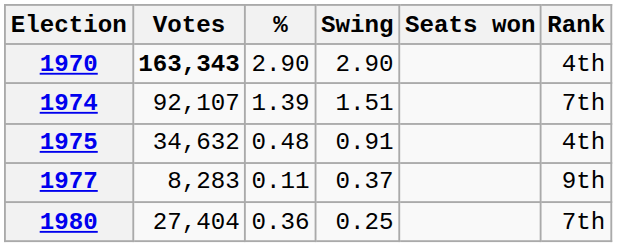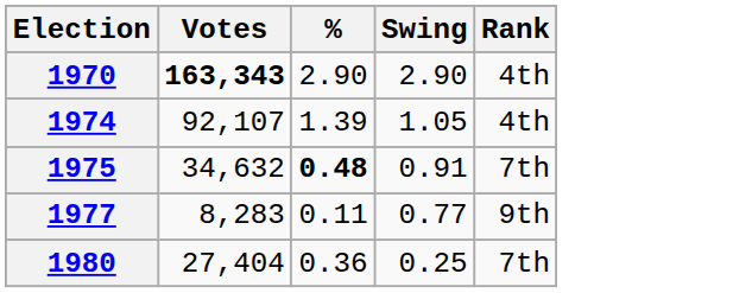 <table class=wikitable style="text-align: right;">
 <tr>
 <th>Election</th>
 <th>Votes</th>
 <th>%</th>
 <th>Swing</th>
-<th>Seats won</th>
 <th>Rank</th>
 </tr>
 <tr>
 <th><a href='#'>1970</a></th>
 <td><strong>163,343</strong></td>
 <td>2.90</td>
 <td> 2.90</td>
-<td></td>
 <td> 4th</td>
 </tr>
 <tr>
 <th><a href='#'>1974</a></th>
 <td>92,107</td>
 <td>1.39</td>
-<td> 1.51</td>
-<td></td>
-<td> 7th</td>
+<td> 1.05</td>
+<td> 4th</td>
 </tr>
 <tr>
 <th><a href='#'>1975</a></th>
 <td>34,632</td>
-<td>0.48</td>
+<td><strong>0.48</strong></td>
 <td> 0.91</td>
-<td></td>
-<td> 4th</td>
+<td> 7th</td>
 </tr>
 <tr>
 <th><a href='#'>1977</a></th>
 <td>8,283</td>
 <td>0.11</td>
-<td> 0.37</td>
-<td></td>
+<td> 0.77</td>
 <td> 9th</td>
 </tr>
 <tr>
 <th><a href='#'>1980</a></th>
 <td>27,404</td>
 <td>0.36</td>
 <td> 0.25</td>
-<td></td>
 <td> 7th</td>
 </tr>
 </table>
